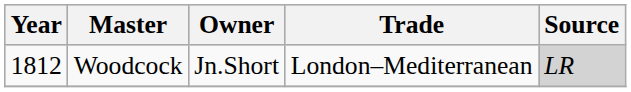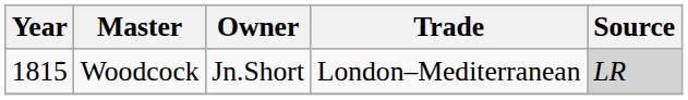 <table class=" wikitable">
 <tr>
 <th>Year</th>
 <th>Master</th>
 <th>Owner</th>
 <th>Trade</th>
 <th>Source</th>
 </tr>
 <tr>
-<td>1812</td>
+<td>1815</td>
 <td>Woodcock</td>
 <td>Jn.Short</td>
 <td>London–Mediterranean</td>
 <td style="background: lightgrey;"><em>LR</em></td>
 </tr>
 <tr>
 </tr>
 </table>
